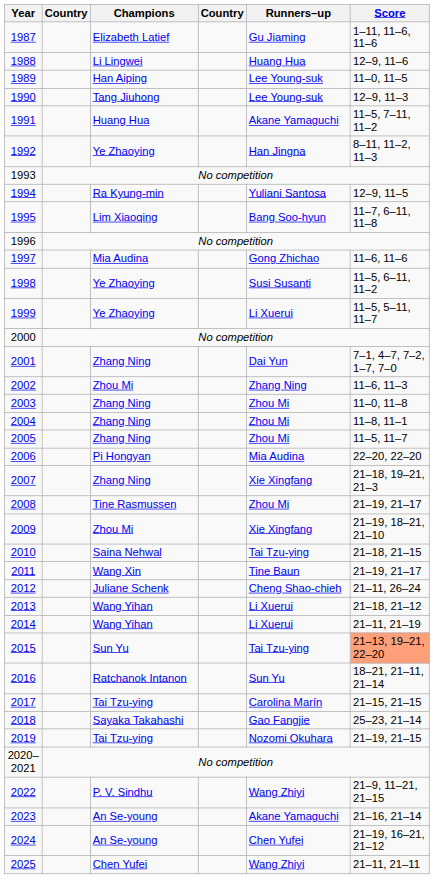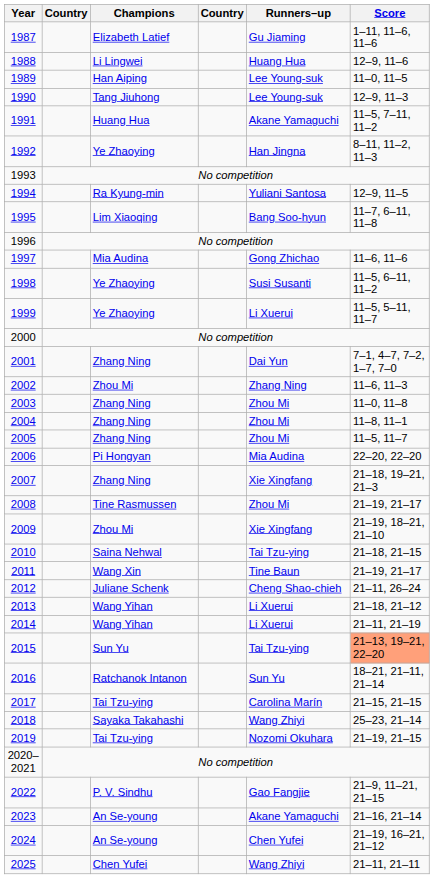 <table class="sortable wikitable">
 <tr>
 <th width=50>Year</th>
 <th width=50>Country</th>
 <th width=250>Champions</th>
 <th width=50>Country</th>
 <th width=250>Runners–up</th>
 <th class="unsortable" width=210><a href='#'>Score</a></th>
 </tr>
 <tr>
 <td align=center><a href='#'>1987</a></td>
 <td></td>
 <td><a href='#'>Elizabeth Latief</a></td>
 <td></td>
 <td><a href='#'>Gu Jiaming</a></td>
 <td>1–11, 11–6, 11–6</td>
 </tr>
 <tr>
 <td align=center><a href='#'>1988</a></td>
 <td></td>
 <td><a href='#'>Li Lingwei</a></td>
 <td></td>
 <td><a href='#'>Huang Hua</a></td>
 <td>12–9, 11–6</td>
 </tr>
 <tr>
 <td align=center><a href='#'>1989</a></td>
 <td></td>
 <td><a href='#'>Han Aiping</a></td>
 <td></td>
 <td><a href='#'>Lee Young-suk</a></td>
 <td>11–0, 11–5</td>
 </tr>
 <tr>
 <td align=center><a href='#'>1990</a></td>
 <td></td>
 <td><a href='#'>Tang Jiuhong</a></td>
 <td></td>
 <td><a href='#'>Lee Young-suk</a></td>
 <td>12–9, 11–3</td>
 </tr>
 <tr>
 <td align=center><a href='#'>1991</a></td>
 <td></td>
 <td><a href='#'>Huang Hua</a></td>
 <td></td>
 <td><a href='#'>Akane Yamaguchi</a></td>
 <td>11–5, 7–11, 11–2</td>
 </tr>
 <tr>
 <td align=center><a href='#'>1992</a></td>
 <td></td>
 <td><a href='#'>Ye Zhaoying</a></td>
 <td></td>
 <td><a href='#'>Han Jingna</a></td>
 <td>8–11, 11–2, 11–3</td>
 </tr>
 <tr>
 <td align=center>1993</td>
 <td colspan=5 align=center><em>No competition</em></td>
 </tr>
 <tr>
 <td align=center><a href='#'>1994</a></td>
 <td></td>
 <td><a href='#'>Ra Kyung-min</a></td>
 <td></td>
 <td><a href='#'>Yuliani Santosa</a></td>
 <td>12–9, 11–5</td>
 </tr>
 <tr>
 <td align=center><a href='#'>1995</a></td>
 <td></td>
 <td><a href='#'>Lim Xiaoqing</a></td>
 <td></td>
 <td><a href='#'>Bang Soo-hyun</a></td>
 <td>11–7, 6–11, 11–8</td>
 </tr>
 <tr>
 <td align=center>1996</td>
 <td colspan=5 align=center><em>No competition</em></td>
 </tr>
 <tr>
 <td align=center><a href='#'>1997</a></td>
 <td></td>
 <td><a href='#'>Mia Audina</a></td>
 <td></td>
 <td><a href='#'>Gong Zhichao</a></td>
 <td>11–6, 11–6</td>
 </tr>
 <tr>
 <td align=center><a href='#'>1998</a></td>
 <td></td>
 <td><a href='#'>Ye Zhaoying</a></td>
 <td></td>
 <td><a href='#'>Susi Susanti</a></td>
 <td>11–5, 6–11, 11–2</td>
 </tr>
 <tr>
 <td align=center><a href='#'>1999</a></td>
 <td></td>
 <td><a href='#'>Ye Zhaoying</a></td>
 <td></td>
 <td><a href='#'>Li Xuerui</a></td>
 <td>11–5, 5–11, 11–7</td>
 </tr>
 <tr>
 <td align=center>2000</td>
 <td colspan=5 align=center><em>No competition</em></td>
 </tr>
 <tr>
 <td align=center><a href='#'>2001</a></td>
 <td></td>
 <td><a href='#'>Zhang Ning</a></td>
 <td></td>
 <td><a href='#'>Dai Yun</a></td>
 <td>7–1, 4–7, 7–2, 1–7, 7–0</td>
 </tr>
 <tr>
 <td align=center><a href='#'>2002</a></td>
 <td></td>
 <td><a href='#'>Zhou Mi</a></td>
 <td></td>
 <td><a href='#'>Zhang Ning</a></td>
 <td>11–6, 11–3</td>
 </tr>
 <tr>
 <td align=center><a href='#'>2003</a></td>
 <td></td>
 <td><a href='#'>Zhang Ning</a></td>
 <td></td>
 <td><a href='#'>Zhou Mi</a></td>
 <td>11–0, 11–8</td>
 </tr>
 <tr>
 <td align=center><a href='#'>2004</a></td>
 <td></td>
 <td><a href='#'>Zhang Ning</a></td>
 <td></td>
 <td><a href='#'>Zhou Mi</a></td>
 <td>11–8, 11–1</td>
 </tr>
 <tr>
 <td align=center><a href='#'>2005</a></td>
 <td></td>
 <td><a href='#'>Zhang Ning</a></td>
 <td></td>
 <td><a href='#'>Zhou Mi</a></td>
 <td>11–5, 11–7</td>
 </tr>
 <tr>
 <td align=center><a href='#'>2006</a></td>
 <td></td>
 <td><a href='#'>Pi Hongyan</a></td>
 <td></td>
 <td><a href='#'>Mia Audina</a></td>
 <td>22–20, 22–20</td>
 </tr>
 <tr>
 <td align=center><a href='#'>2007</a></td>
 <td></td>
 <td><a href='#'>Zhang Ning</a></td>
 <td></td>
 <td><a href='#'>Xie Xingfang</a></td>
 <td>21–18, 19–21, 21–3</td>
 </tr>
 <tr>
 <td align=center><a href='#'>2008</a></td>
 <td></td>
 <td><a href='#'>Tine Rasmussen</a></td>
 <td></td>
 <td><a href='#'>Zhou Mi</a></td>
 <td>21–19, 21–17</td>
 </tr>
 <tr>
 <td align=center><a href='#'>2009</a></td>
 <td></td>
 <td><a href='#'>Zhou Mi</a></td>
 <td></td>
 <td><a href='#'>Xie Xingfang</a></td>
 <td>21–19, 18–21, 21–10</td>
 </tr>
 <tr>
 <td align=center><a href='#'>2010</a></td>
 <td></td>
 <td><a href='#'>Saina Nehwal</a></td>
 <td></td>
 <td><a href='#'>Tai Tzu-ying</a></td>
 <td>21–18, 21–15</td>
 </tr>
 <tr>
 <td align=center><a href='#'>2011</a></td>
 <td></td>
 <td><a href='#'>Wang Xin</a></td>
 <td></td>
 <td><a href='#'>Tine Baun</a></td>
 <td>21–19, 21–17</td>
 </tr>
 <tr>
 <td align=center><a href='#'>2012</a></td>
 <td></td>
 <td><a href='#'>Juliane Schenk</a></td>
 <td></td>
 <td><a href='#'>Cheng Shao-chieh</a></td>
 <td>21–11, 26–24</td>
 </tr>
 <tr>
 <td align=center><a href='#'>2013</a></td>
 <td></td>
 <td><a href='#'>Wang Yihan</a></td>
 <td></td>
 <td><a href='#'>Li Xuerui</a></td>
 <td>21–18, 21–12</td>
 </tr>
 <tr>
 <td align=center><a href='#'>2014</a></td>
 <td></td>
 <td><a href='#'>Wang Yihan</a></td>
 <td></td>
 <td><a href='#'>Li Xuerui</a></td>
 <td>21–11, 21–19</td>
 </tr>
 <tr>
 <td align=center><a href='#'>2015</a></td>
 <td></td>
 <td><a href='#'>Sun Yu</a></td>
 <td></td>
 <td><a href='#'>Tai Tzu-ying</a></td>
 <td style="background: lightsalmon;">21–13, 19–21, 22–20</td>
 </tr>
 <tr>
 <td align=center><a href='#'>2016</a></td>
 <td></td>
 <td><a href='#'>Ratchanok Intanon</a></td>
 <td></td>
 <td><a href='#'>Sun Yu</a></td>
 <td>18–21, 21–11, 21–14</td>
 </tr>
 <tr>
 <td align=center><a href='#'>2017</a></td>
 <td></td>
 <td><a href='#'>Tai Tzu-ying</a></td>
 <td></td>
 <td><a href='#'>Carolina Marín</a></td>
 <td>21–15, 21–15</td>
 </tr>
 <tr>
 <td align=center><a href='#'>2018</a></td>
 <td></td>
 <td><a href='#'>Sayaka Takahashi</a></td>
 <td></td>
-<td><a href='#'>Gao Fangjie</a></td>
+<td><a href='#'>Wang Zhiyi</a></td>
 <td>25–23, 21–14</td>
 </tr>
 <tr>
 <td align=center><a href='#'>2019</a></td>
 <td></td>
 <td><a href='#'>Tai Tzu-ying</a></td>
 <td></td>
 <td><a href='#'>Nozomi Okuhara</a></td>
 <td>21–19, 21–15</td>
 </tr>
 <tr>
 <td align=center>2020–2021</td>
 <td colspan=5 align=center><em>No competition</em></td>
 </tr>
 <tr>
 <td align=center><a href='#'>2022</a></td>
 <td></td>
 <td><a href='#'>P. V. Sindhu</a></td>
 <td></td>
-<td><a href='#'>Wang Zhiyi</a></td>
+<td><a href='#'>Gao Fangjie</a></td>
 <td>21–9, 11–21, 21–15</td>
 </tr>
 <tr>
 <td align=center><a href='#'>2023</a></td>
 <td></td>
 <td><a href='#'>An Se-young</a></td>
 <td></td>
 <td><a href='#'>Akane Yamaguchi</a></td>
 <td>21–16, 21–14</td>
 </tr>
 <tr>
 <td align=center><a href='#'>2024</a></td>
 <td></td>
 <td><a href='#'>An Se-young</a></td>
 <td></td>
 <td><a href='#'>Chen Yufei</a></td>
 <td>21–19, 16–21, 21–12</td>
 </tr>
 <tr>
 <td align=center><a href='#'>2025</a></td>
 <td></td>
 <td><a href='#'>Chen Yufei</a></td>
 <td></td>
 <td><a href='#'>Wang Zhiyi</a></td>
 <td>21–11, 21–11</td>
 </tr>
 </table>
